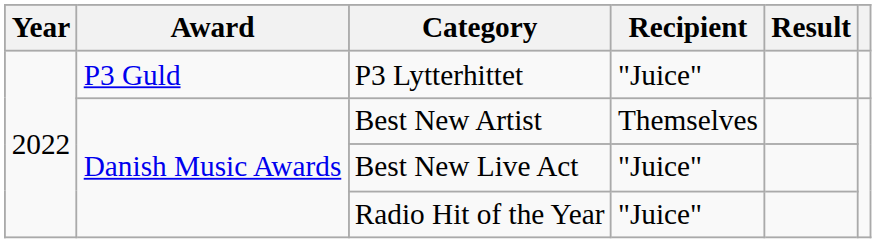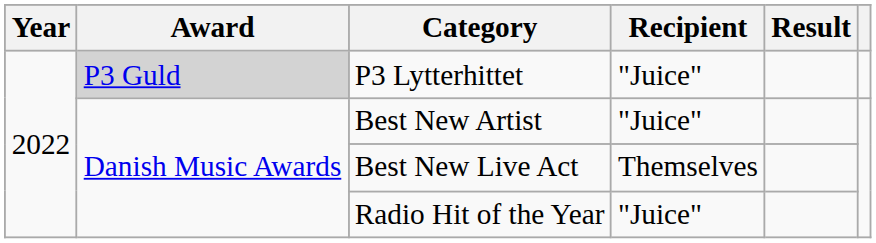 <table class="wikitable sortable plainrowheaders">
 <tr>
 <th>Year</th>
 <th>Award</th>
 <th>Category</th>
 <th>Recipient</th>
 <th>Result</th>
 <th></th>
 </tr>
 <tr>
 <td rowspan="4">2022</td>
-<td><a href='#'>P3 Guld</a></td>
+<td style="background: lightgrey;"><a href='#'>P3 Guld</a></td>
 <td>P3 Lytterhittet</td>
 <td>"Juice"</td>
 <td></td>
 <td align="center"></td>
 </tr>
 <tr>
 <td rowspan="3"><a href='#'>Danish Music Awards</a></td>
 <td>Best New Artist</td>
-<td>Themselves</td>
+<td>"Juice"</td>
 <td></td>
 <td rowspan="3" align="center"></td>
 </tr>
 <tr>
 <td>Best New Live Act</td>
-<td>"Juice"</td>
+<td>Themselves</td>
 <td></td>
 </tr>
 <tr>
 <td>Radio Hit of the Year</td>
 <td>"Juice"</td>
 <td></td>
 </tr>
 </table>
